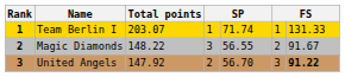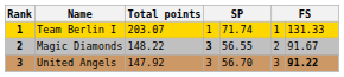 <table class="wikitable">
 <tr>
 <th>Rank</th>
 <th>Name</th>
 <th>Total points</th>
 <th colspan="2" width="80px">SP</th>
 <th colspan="2" width="80px">FS</th>
 </tr>
 <tr bgcolor="gold">
 <td align="center"><strong>1</strong></td>
 <td>Team Berlin I</td>
 <td>203.07</td>
 <td>1</td>
 <td>71.74</td>
 <td>1</td>
 <td>131.33</td>
 </tr>
 <tr bgcolor="silver">
 <td align="center"><strong>2</strong></td>
 <td>Magic Diamonds</td>
 <td>148.22</td>
-<td>3</td>
+<td><strong>3</strong></td>
 <td>56.55</td>
 <td>2</td>
 <td>91.67</td>
 </tr>
 <tr bgcolor="cc9966">
 <td align="center"><strong>3</strong></td>
 <td>United Angels</td>
 <td>147.92</td>
-<td>2</td>
+<td>3</td>
 <td>56.70</td>
 <td>3</td>
 <td><strong>91.22</strong></td>
 </tr>
 </table>
